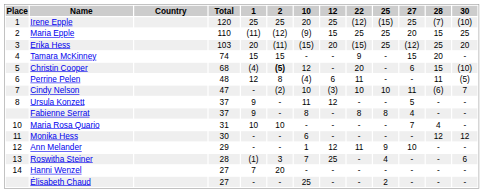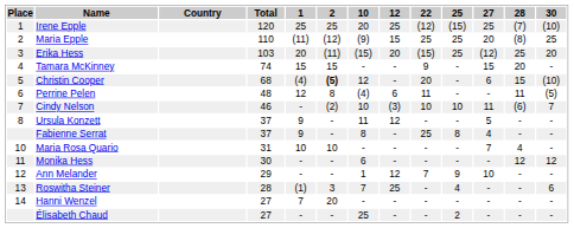 <table border="0" style="border: 1px solid #999; background-color:#FFFFFF; text-align:center; font-size:86%; line-height:15px;">
 <tr align="center" bgcolor="#CCCCCC">
 <th width=35>Place</th>
 <th width=170>Name</th>
 <th width=120>Country</th>
 <th width=50>Total</th>
 <th width=40>1</th>
 <th width=40>2</th>
 <th width=40>10</th>
 <th width=40>12</th>
 <th width=40>22</th>
 <th width=40>25</th>
 <th width=40>27</th>
 <th width=40>28</th>
 <th width=40>30</th>
 </tr>
 <tr bgcolor="#EFEFEF">
 <td>1</td>
 <td align="left"><a href='#'>Irene Epple</a></td>
 <td align="left"></td>
 <td>120</td>
 <td>25</td>
 <td>25</td>
 <td>20</td>
 <td>25</td>
 <td>(12)</td>
 <td>(15)</td>
 <td>25</td>
 <td>(7)</td>
 <td>(10)</td>
 </tr>
 <tr>
 <td>2</td>
 <td align="left"><a href='#'>Maria Epple</a></td>
 <td align="left"></td>
 <td>110</td>
 <td>(11)</td>
 <td>(12)</td>
 <td>(9)</td>
 <td>15</td>
 <td>25</td>
 <td>25</td>
 <td>20</td>
-<td>15</td>
+<td>(8)</td>
 <td>25</td>
 </tr>
 <tr bgcolor="#EFEFEF">
 <td>3</td>
 <td align="left"><a href='#'>Erika Hess</a></td>
 <td align="left"></td>
 <td>103</td>
 <td>20</td>
 <td>(11)</td>
 <td>(15)</td>
 <td>20</td>
 <td>(15)</td>
 <td>25</td>
 <td>(12)</td>
 <td>25</td>
 <td>20</td>
 </tr>
 <tr>
 <td>4</td>
 <td align="left"><a href='#'>Tamara McKinney</a></td>
 <td align="left"></td>
 <td>74</td>
 <td>15</td>
 <td>15</td>
 <td>-</td>
 <td>-</td>
 <td>9</td>
 <td>-</td>
 <td>15</td>
 <td>20</td>
 <td>-</td>
 </tr>
 <tr bgcolor="#EFEFEF">
 <td>5</td>
 <td align="left"><a href='#'>Christin Cooper</a></td>
 <td align="left"></td>
 <td>68</td>
 <td>(4)</td>
 <td><strong>(5)</strong></td>
 <td>12</td>
 <td>-</td>
 <td>20</td>
 <td>-</td>
 <td>6</td>
 <td>15</td>
 <td>(10)</td>
 </tr>
 <tr>
 <td>6</td>
 <td align="left"><a href='#'>Perrine Pelen</a></td>
 <td align="left"></td>
 <td>48</td>
 <td>12</td>
 <td>8</td>
 <td>(4)</td>
 <td>6</td>
 <td>11</td>
 <td>-</td>
 <td>-</td>
 <td>11</td>
 <td>(5)</td>
 </tr>
 <tr bgcolor="#EFEFEF">
 <td>7</td>
 <td align="left"><a href='#'>Cindy Nelson</a></td>
 <td align="left"></td>
-<td>47</td>
+<td>46</td>
 <td>-</td>
 <td>(2)</td>
 <td>10</td>
 <td>(3)</td>
 <td>10</td>
 <td>10</td>
 <td>11</td>
 <td>(6)</td>
 <td>7</td>
 </tr>
 <tr>
 <td>8</td>
 <td align="left"><a href='#'>Ursula Konzett</a></td>
 <td align="left"></td>
 <td>37</td>
 <td>9</td>
 <td>-</td>
 <td>11</td>
 <td>12</td>
 <td>-</td>
 <td>-</td>
 <td>5</td>
 <td>-</td>
 <td>-</td>
 </tr>
 <tr bgcolor="#EFEFEF">
 <td></td>
 <td align="left"><a href='#'>Fabienne Serrat</a></td>
 <td align="left"></td>
 <td>37</td>
 <td>9</td>
 <td>-</td>
 <td>8</td>
 <td>-</td>
-<td>8</td>
+<td>25</td>
 <td>8</td>
 <td>4</td>
 <td>-</td>
 <td>-</td>
 </tr>
 <tr>
 <td>10</td>
 <td align="left"><a href='#'>Maria Rosa Quario</a></td>
 <td align="left"></td>
 <td>31</td>
 <td>10</td>
 <td>10</td>
 <td>-</td>
 <td>-</td>
 <td>-</td>
 <td>-</td>
 <td>7</td>
 <td>4</td>
 <td>-</td>
 </tr>
 <tr bgcolor="#EFEFEF">
 <td>11</td>
 <td align="left"><a href='#'>Monika Hess</a></td>
 <td align="left"></td>
 <td>30</td>
 <td>-</td>
 <td>-</td>
 <td>6</td>
 <td>-</td>
 <td>-</td>
 <td>-</td>
 <td>-</td>
 <td>12</td>
 <td>12</td>
 </tr>
 <tr>
 <td>12</td>
 <td align="left"><a href='#'>Ann Melander</a></td>
 <td align="left"></td>
 <td>29</td>
 <td>-</td>
 <td>-</td>
 <td>1</td>
 <td>12</td>
-<td>11</td>
+<td>7</td>
 <td>9</td>
 <td>10</td>
 <td>-</td>
 <td>-</td>
 </tr>
 <tr bgcolor="#EFEFEF">
 <td>13</td>
 <td align="left"><a href='#'>Roswitha Steiner</a></td>
 <td align="left"></td>
 <td>28</td>
 <td>(1)</td>
 <td>3</td>
 <td>7</td>
 <td>25</td>
 <td>-</td>
 <td>4</td>
 <td>-</td>
 <td>-</td>
 <td>6</td>
 </tr>
 <tr>
 <td>14</td>
 <td align="left"><a href='#'>Hanni Wenzel</a></td>
 <td align="left"></td>
 <td>27</td>
 <td>7</td>
 <td>20</td>
 <td>-</td>
 <td>-</td>
 <td>-</td>
 <td>-</td>
 <td>-</td>
 <td>-</td>
 <td>-</td>
 </tr>
 <tr bgcolor="#EFEFEF">
 <td></td>
 <td align="left"><a href='#'>Élisabeth Chaud</a></td>
 <td align="left"></td>
 <td>27</td>
 <td>-</td>
 <td>-</td>
 <td>25</td>
 <td>-</td>
 <td>-</td>
 <td>2</td>
 <td>-</td>
 <td>-</td>
 <td>-</td>
 </tr>
 </table>
